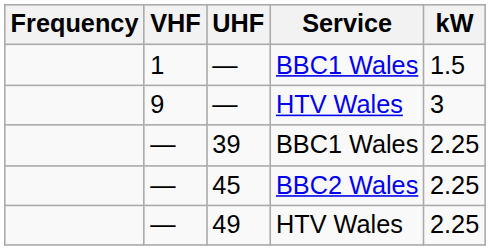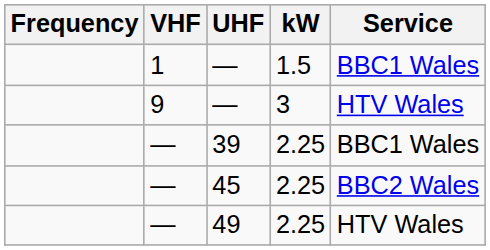 <table class="wikitable sortable">
 <tr>
 <th>Frequency</th>
 <th>VHF</th>
 <th>UHF</th>
+<th>kW</th>
 <th>Service</th>
-<th>kW</th>
 </tr>
 <tr>
 <td></td>
 <td>1</td>
 <td>—</td>
+<td>1.5</td>
 <td><a href='#'>BBC1 Wales</a></td>
-<td>1.5</td>
 </tr>
 <tr>
 <td></td>
 <td>9</td>
 <td>—</td>
+<td>3</td>
 <td><a href='#'>HTV Wales</a></td>
-<td>3</td>
 </tr>
 <tr>
 <td></td>
 <td>—</td>
 <td>39</td>
+<td>2.25</td>
 <td>BBC1 Wales</td>
-<td>2.25</td>
 </tr>
 <tr>
 <td></td>
 <td>—</td>
 <td>45</td>
+<td>2.25</td>
 <td><a href='#'>BBC2 Wales</a></td>
-<td>2.25</td>
 </tr>
 <tr>
 <td></td>
 <td>—</td>
 <td>49</td>
+<td>2.25</td>
 <td>HTV Wales</td>
-<td>2.25</td>
 </tr>
 </table>
